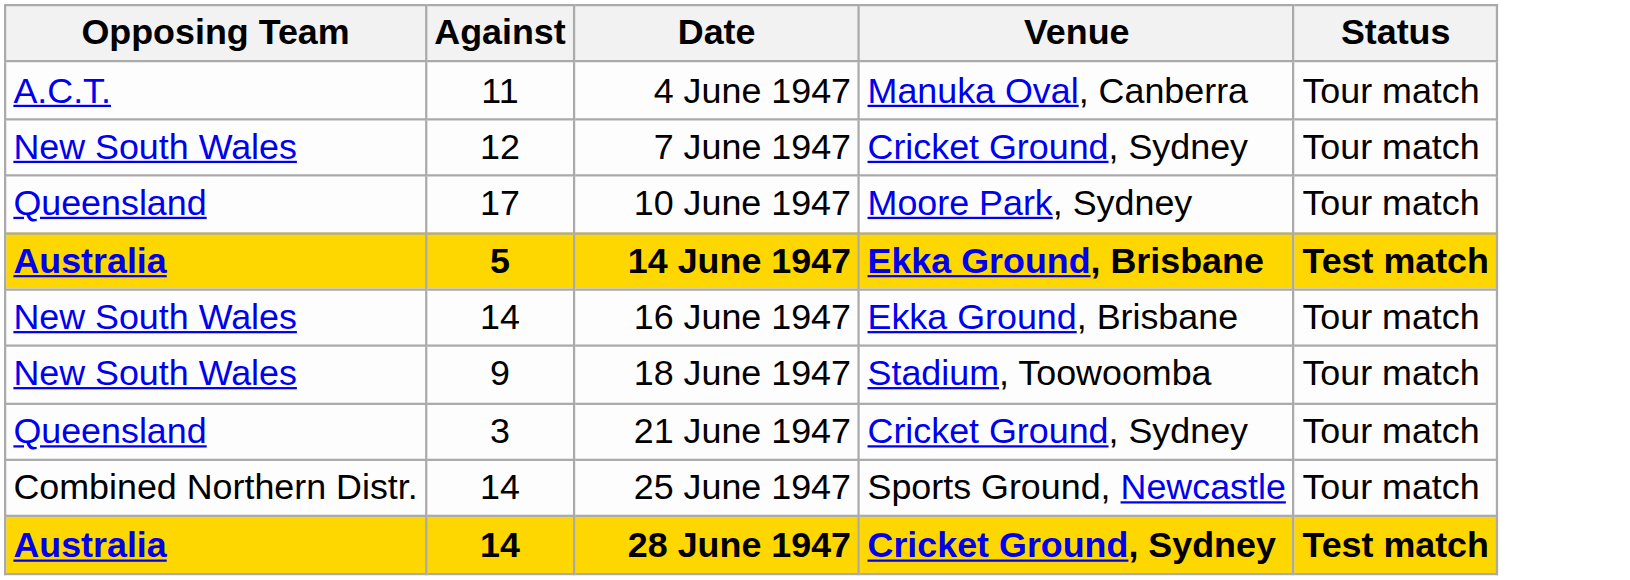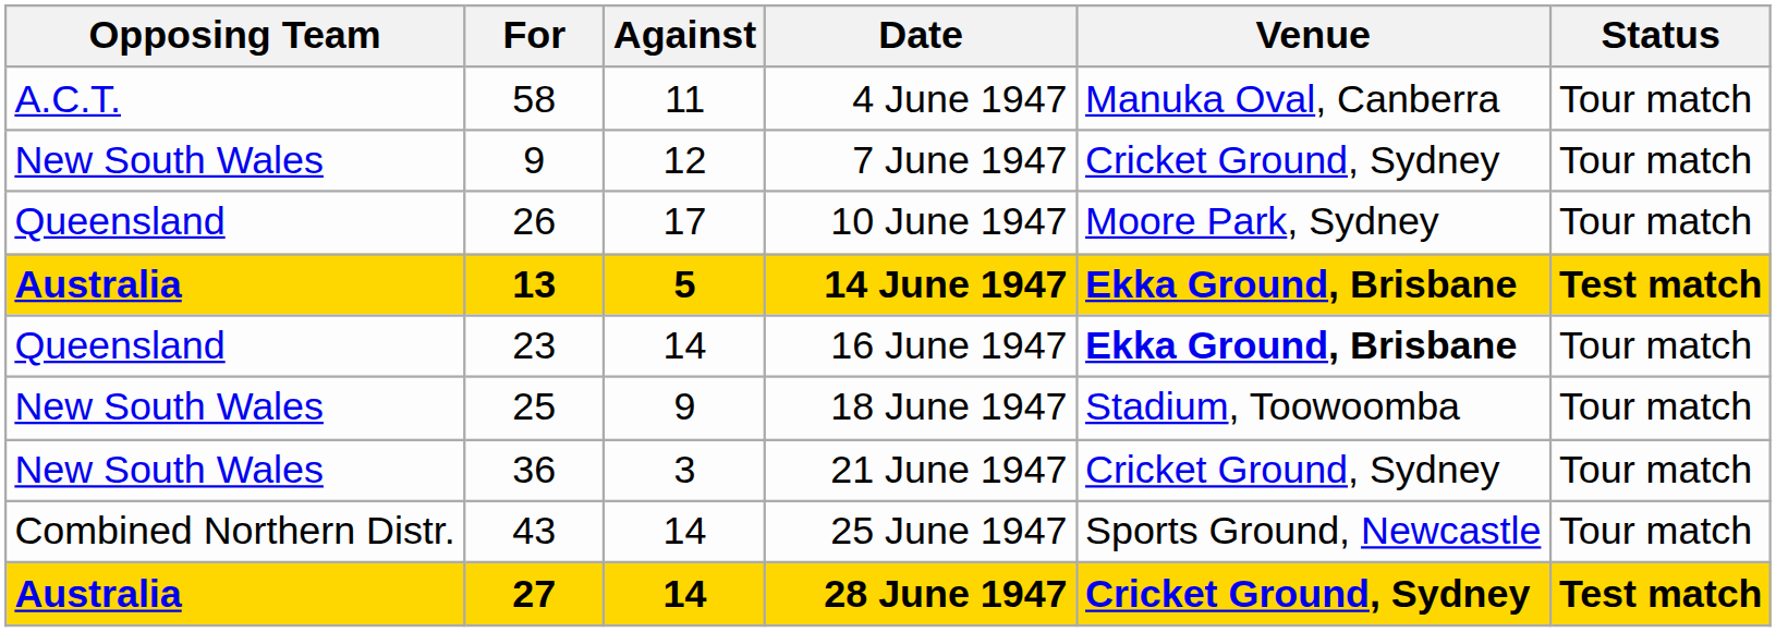 <table class=wikitable>
 <tr>
 <th>Opposing Team</th>
+<th>For</th>
 <th>Against</th>
 <th>Date</th>
 <th>Venue</th>
 <th>Status</th>
 </tr>
 <tr bgcolor=#fdfdfd>
 <td><a href='#'>A.C.T.</a></td>
+<td align=center width=50>58</td>
 <td align=center width=50>11</td>
 <td width=120 align=right>4 June 1947</td>
 <td><a href='#'>Manuka Oval</a>, Canberra</td>
 <td>Tour match</td>
 </tr>
 <tr bgcolor=#fdfdfd>
 <td><a href='#'>New South Wales</a></td>
+<td align=center width=50>9</td>
 <td align=center width=50>12</td>
 <td width=120 align=right>7 June 1947</td>
 <td><a href='#'>Cricket Ground</a>, Sydney</td>
 <td>Tour match</td>
 </tr>
 <tr bgcolor=#fdfdfd>
 <td><a href='#'>Queensland</a></td>
+<td align=center width=50>26</td>
 <td align=center width=50>17</td>
 <td width=120 align=right>10 June 1947</td>
 <td><a href='#'>Moore Park</a>, Sydney</td>
 <td>Tour match</td>
 </tr>
 <tr bgcolor=gold>
 <td><strong><a href='#'>Australia</a></strong></td>
+<td align=center width=50><strong>13</strong></td>
 <td align=center width=50><strong>5</strong></td>
 <td width=120 align=right><strong>14 June 1947</strong></td>
 <td><strong><a href='#'>Ekka Ground</a>, Brisbane</strong></td>
 <td><strong>Test match</strong></td>
 </tr>
 <tr bgcolor=#fdfdfd>
-<td><a href='#'>New South Wales</a></td>
+<td><a href='#'>Queensland</a></td>
+<td align=center width=50>23</td>
 <td align=center width=50>14</td>
 <td width=120 align=right>16 June 1947</td>
-<td><a href='#'>Ekka Ground</a>, Brisbane</td>
+<td><strong><a href='#'>Ekka Ground</a>, Brisbane</strong></td>
 <td>Tour match</td>
 </tr>
 <tr bgcolor=#fdfdfd>
 <td><a href='#'>New South Wales</a></td>
+<td align=center width=50>25</td>
 <td align=center width=50>9</td>
 <td width=120 align=right>18 June 1947</td>
 <td><a href='#'>Stadium</a>, Toowoomba</td>
 <td>Tour match</td>
 </tr>
 <tr bgcolor=#fdfdfd>
-<td><a href='#'>Queensland</a></td>
+<td><a href='#'>New South Wales</a></td>
+<td align=center width=50>36</td>
 <td align=center width=50>3</td>
 <td width=120 align=right>21 June 1947</td>
 <td><a href='#'>Cricket Ground</a>, Sydney</td>
 <td>Tour match</td>
 </tr>
 <tr bgcolor=#fdfdfd>
 <td>Combined Northern Distr.</td>
+<td align=center width=50>43</td>
 <td align=center width=50>14</td>
 <td width=120 align=right>25 June 1947</td>
 <td>Sports Ground, <a href='#'>Newcastle</a></td>
 <td>Tour match</td>
 </tr>
 <tr bgcolor=gold>
 <td><strong><a href='#'>Australia</a></strong></td>
+<td align=center width=50><strong>27</strong></td>
 <td align=center width=50><strong>14</strong></td>
 <td width=120 align=right><strong>28 June 1947</strong></td>
 <td><strong><a href='#'>Cricket Ground</a>, Sydney</strong></td>
 <td><strong>Test match</strong></td>
 </tr>
 </table>
